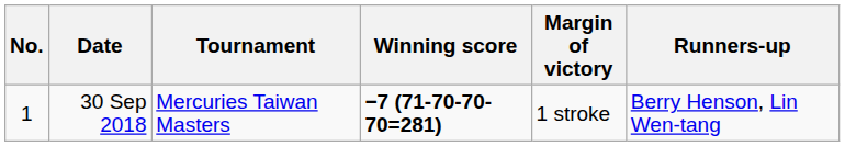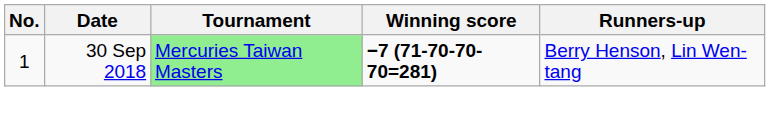 <table class="wikitable" style="font-size:95%;">
 <tr>
 <th>No.</th>
 <th>Date</th>
 <th>Tournament</th>
 <th>Winning score</th>
-<th>Margin of<br>victory</th>
 <th>Runners-up</th>
 </tr>
 <tr>
 <td align=center>1</td>
 <td align=right>30 Sep <a href='#'>2018</a></td>
-<td><a href='#'>Mercuries Taiwan Masters</a></td>
+<td style="background: lightgreen;"><a href='#'>Mercuries Taiwan Masters</a></td>
 <td><strong>−7 (71-70-70-70=281)</strong></td>
-<td>1 stroke</td>
 <td> <a href='#'>Berry Henson</a>,  <a href='#'>Lin Wen-tang</a></td>
 </tr>
 </table>
